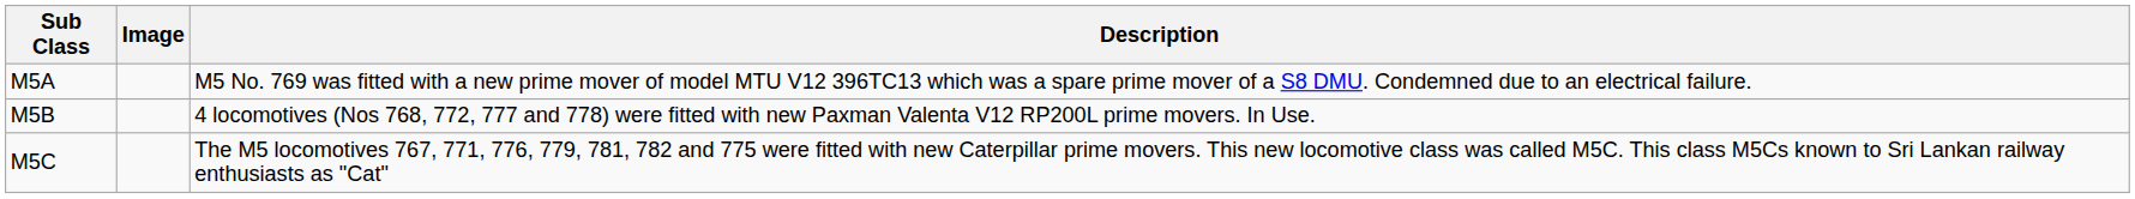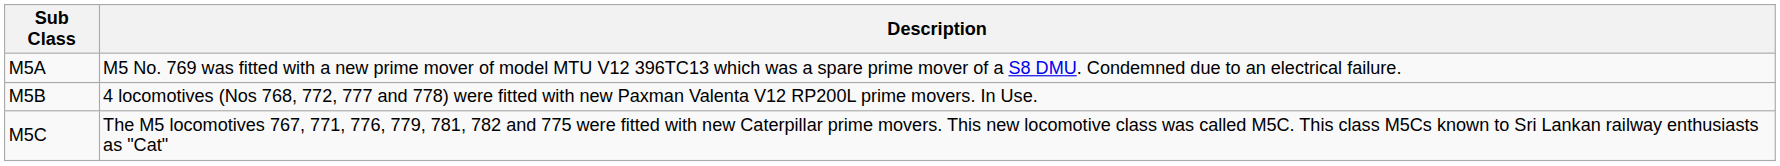 <table class="wikitable">
 <tr>
 <th>Sub Class</th>
-<th>Image</th>
 <th>Description</th>
 </tr>
 <tr>
 <td>M5A</td>
-<td></td>
 <td>M5 No. 769 was fitted with a new prime mover of model MTU V12 396TC13 which was a spare prime mover of a <a href='#'>S8 DMU</a>. Condemned due to an electrical failure.</td>
 </tr>
 <tr>
 <td>M5B</td>
-<td></td>
 <td>4 locomotives (Nos 768, 772, 777 and 778) were fitted with new Paxman Valenta V12 RP200L prime movers. In Use.</td>
 </tr>
 <tr>
 <td>M5C</td>
-<td></td>
 <td>The M5 locomotives 767, 771, 776, 779, 781, 782 and 775 were fitted with new Caterpillar prime movers. This new locomotive class was called M5C. This class M5Cs known to Sri Lankan railway enthusiasts as "Cat"</td>
 </tr>
 </table>
